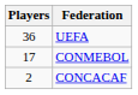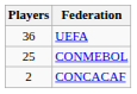 <table class="wikitable">
 <tr>
 <th>Players</th>
 <th>Federation</th>
 </tr>
 <tr>
 <td align="center">36</td>
 <td><a href='#'>UEFA</a></td>
 </tr>
 <tr>
-<td align="center">17</td>
+<td align="center">25</td>
 <td><a href='#'>CONMEBOL</a></td>
 </tr>
 <tr>
 <td align="center">2</td>
 <td><a href='#'>CONCACAF</a></td>
 </tr>
 </table>
